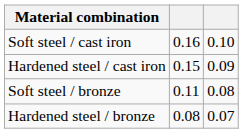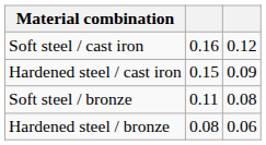 <table class="wikitable" border="1" align="left">
 <tr>
 <th>Material combination</th>
 <th></th>
 <th></th>
 </tr>
 <tr>
 <td>Soft steel / cast iron</td>
 <td>0.16</td>
-<td>0.10</td>
+<td>0.12</td>
 </tr>
 <tr>
 <td>Hardened steel / cast iron</td>
 <td>0.15</td>
 <td>0.09</td>
 </tr>
 <tr>
 <td>Soft steel / bronze</td>
 <td>0.11</td>
 <td>0.08</td>
 </tr>
 <tr>
 <td>Hardened steel / bronze</td>
 <td>0.08</td>
-<td>0.07</td>
+<td>0.06</td>
 </tr>
 </table>
